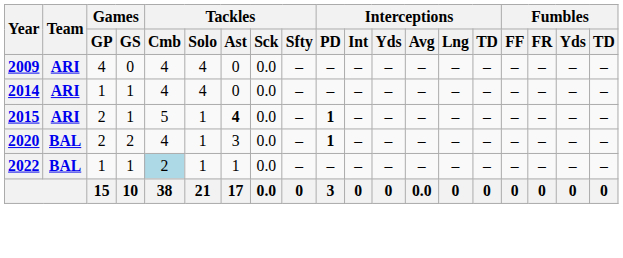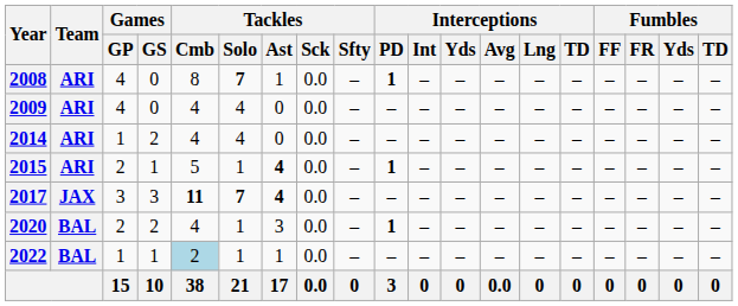 <table class=wikitable style="text-align:center;">
 <tr>
 <th rowspan="2">Year</th>
 <th rowspan="2">Team</th>
 <th colspan="2">Games</th>
 <th colspan="5">Tackles</th>
 <th colspan="6">Interceptions</th>
 <th colspan="4">Fumbles</th>
 </tr>
 <tr>
 <th>GP</th>
 <th>GS</th>
 <th>Cmb</th>
 <th>Solo</th>
 <th>Ast</th>
 <th>Sck</th>
 <th>Sfty</th>
 <th>PD</th>
 <th>Int</th>
 <th>Yds</th>
 <th>Avg</th>
 <th>Lng</th>
 <th>TD</th>
 <th>FF</th>
 <th>FR</th>
 <th>Yds</th>
 <th>TD</th>
 </tr>
 <tr>
+<th><a href='#'>2008</a></th>
+<th><a href='#'>ARI</a></th>
+<td>4</td>
+<td>0</td>
+<td>8</td>
+<td><strong>7</strong></td>
+<td>1</td>
+<td>0.0</td>
+<td>–</td>
+<td><strong>1</strong></td>
+<td>–</td>
+<td>–</td>
+<td>–</td>
+<td>–</td>
+<td>–</td>
+<td>–</td>
+<td>–</td>
+<td>–</td>
+<td>–</td>
+</tr>
+<tr>
 <th><a href='#'>2009</a></th>
 <th><a href='#'>ARI</a></th>
 <td>4</td>
 <td>0</td>
 <td>4</td>
 <td>4</td>
 <td>0</td>
 <td>0.0</td>
 <td>–</td>
 <td>–</td>
 <td>–</td>
 <td>–</td>
 <td>–</td>
 <td>–</td>
 <td>–</td>
 <td>–</td>
 <td>–</td>
 <td>–</td>
 <td>–</td>
 </tr>
 <tr>
 <th><a href='#'>2014</a></th>
 <th><a href='#'>ARI</a></th>
 <td>1</td>
-<td>1</td>
+<td>2</td>
 <td>4</td>
 <td>4</td>
 <td>0</td>
 <td>0.0</td>
 <td>–</td>
 <td>–</td>
 <td>–</td>
 <td>–</td>
 <td>–</td>
 <td>–</td>
 <td>–</td>
 <td>–</td>
 <td>–</td>
 <td>–</td>
 <td>–</td>
 </tr>
 <tr>
 <th><a href='#'>2015</a></th>
 <th><a href='#'>ARI</a></th>
 <td>2</td>
 <td>1</td>
 <td>5</td>
 <td>1</td>
 <td><strong>4</strong></td>
 <td>0.0</td>
 <td>–</td>
 <td><strong>1</strong></td>
+<td>–</td>
+<td>–</td>
+<td>–</td>
+<td>–</td>
+<td>–</td>
+<td>–</td>
+<td>–</td>
+<td>–</td>
+<td>–</td>
+</tr>
+<tr>
+<th><a href='#'>2017</a></th>
+<th><a href='#'>JAX</a></th>
+<td>3</td>
+<td>3</td>
+<td><strong>11</strong></td>
+<td><strong>7</strong></td>
+<td><strong>4</strong></td>
+<td>0.0</td>
+<td>–</td>
+<td>–</td>
 <td>–</td>
 <td>–</td>
 <td>–</td>
 <td>–</td>
 <td>–</td>
 <td>–</td>
 <td>–</td>
 <td>–</td>
 <td>–</td>
 </tr>
 <tr>
 <th><a href='#'>2020</a></th>
 <th><a href='#'>BAL</a></th>
 <td>2</td>
 <td>2</td>
 <td>4</td>
 <td>1</td>
 <td>3</td>
 <td>0.0</td>
 <td>–</td>
 <td><strong>1</strong></td>
 <td>–</td>
 <td>–</td>
 <td>–</td>
 <td>–</td>
 <td>–</td>
 <td>–</td>
 <td>–</td>
 <td>–</td>
 <td>–</td>
 </tr>
 <tr>
 <th><a href='#'>2022</a></th>
 <th><a href='#'>BAL</a></th>
 <td>1</td>
 <td>1</td>
 <td style="background: lightblue;">2</td>
 <td>1</td>
 <td>1</td>
 <td>0.0</td>
 <td>–</td>
 <td>–</td>
 <td>–</td>
 <td>–</td>
 <td>–</td>
 <td>–</td>
 <td>–</td>
 <td>–</td>
 <td>–</td>
 <td>–</td>
 <td>–</td>
 </tr>
 <tr>
 <th colspan="2"></th>
 <th>15</th>
 <th>10</th>
 <th>38</th>
 <th>21</th>
 <th>17</th>
 <th>0.0</th>
 <th>0</th>
 <th>3</th>
 <th>0</th>
 <th>0</th>
 <th>0.0</th>
 <th>0</th>
 <th>0</th>
 <th>0</th>
 <th>0</th>
 <th>0</th>
 <th>0</th>
 </tr>
 </table>
